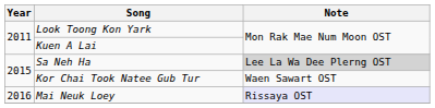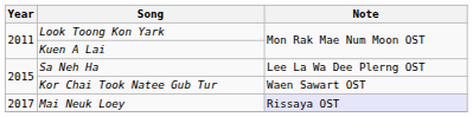 <table class="wikitable" style="width:550px">
 <tr>
 <th width=15>Year</th>
 <th>Song</th>
 <th>Note</th>
 </tr>
 <tr>
 <td rowspan=2>2011</td>
 <td><em>Look Toong Kon Yark</em></td>
 <td rowspan=2>Mon Rak Mae Num Moon OST</td>
 </tr>
 <tr>
 <td><em>Kuen A Lai</em></td>
 </tr>
 <tr>
 <td rowspan=2>2015</td>
 <td><em>Sa Neh Ha</em></td>
-<td style="background: lightgrey;">Lee La Wa Dee Plerng OST</td>
+<td>Lee La Wa Dee Plerng OST</td>
 </tr>
 <tr>
 <td><em>Kor Chai Took Natee Gub Tur</em></td>
 <td>Waen Sawart OST</td>
 </tr>
 <tr>
-<td>2016</td>
+<td>2017</td>
 <td><em>Mai Neuk Loey</em></td>
 <td style="background: lavender;">Rissaya OST</td>
 </tr>
 <tr>
 </tr>
 </table>
